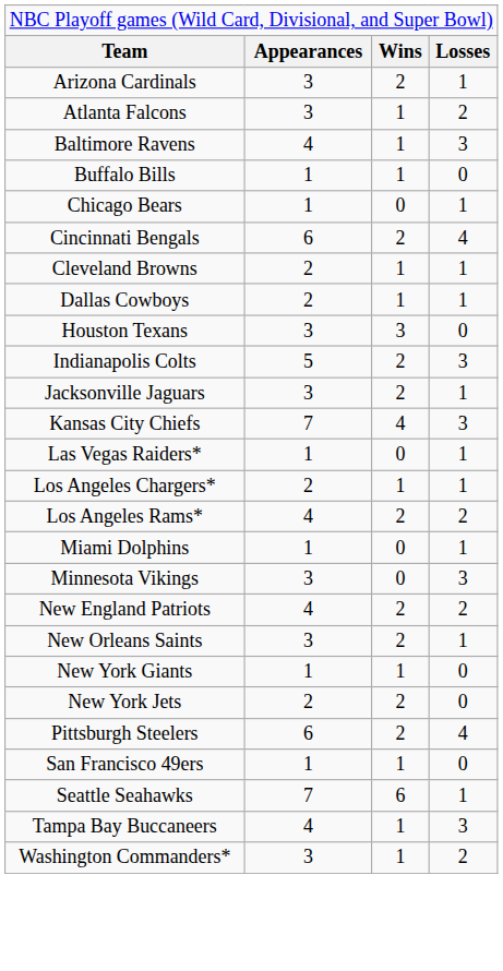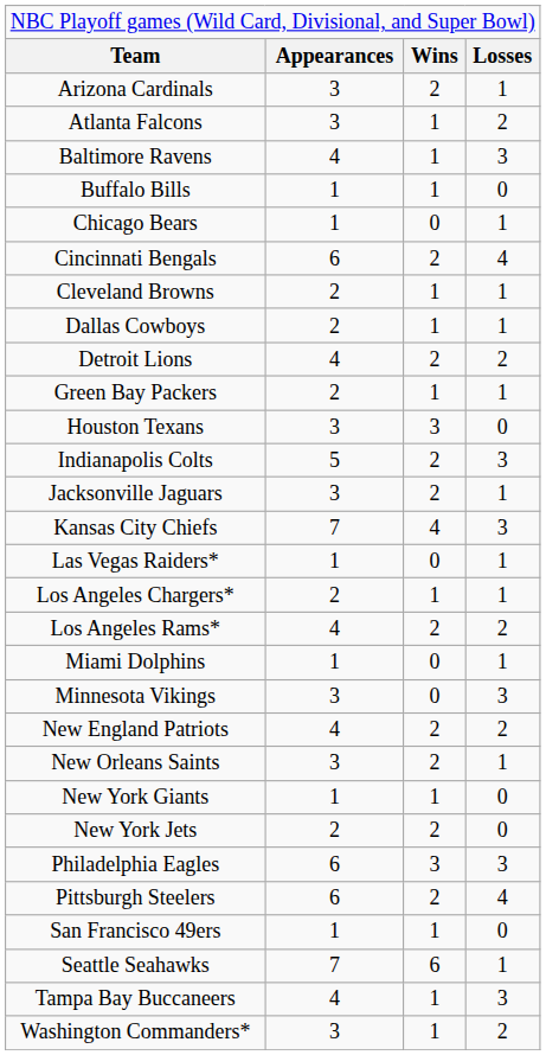 <table class="wikitable" style="text-align: center;">
 <tr>
 <td colspan="4"><a href='#'>NBC Playoff games (Wild Card, Divisional, and Super Bowl)</a></td>
 </tr>
 <tr>
 <th>Team</th>
 <th>Appearances</th>
 <th>Wins</th>
 <th>Losses</th>
 </tr>
 <tr>
 <td>Arizona Cardinals</td>
 <td>3</td>
 <td>2</td>
 <td>1</td>
 </tr>
 <tr>
 <td>Atlanta Falcons</td>
 <td>3</td>
 <td>1</td>
 <td>2</td>
 </tr>
 <tr>
 <td>Baltimore Ravens</td>
 <td>4</td>
 <td>1</td>
 <td>3</td>
 </tr>
 <tr>
 <td>Buffalo Bills</td>
 <td>1</td>
 <td>1</td>
 <td>0</td>
 </tr>
 <tr>
 <td>Chicago Bears</td>
 <td>1</td>
 <td>0</td>
 <td>1</td>
 </tr>
 <tr>
 <td>Cincinnati Bengals</td>
 <td>6</td>
 <td>2</td>
 <td>4</td>
 </tr>
 <tr>
 <td>Cleveland Browns</td>
 <td>2</td>
 <td>1</td>
 <td>1</td>
 </tr>
 <tr>
 <td>Dallas Cowboys</td>
+<td>2</td>
+<td>1</td>
+<td>1</td>
+</tr>
+<tr>
+<td>Detroit Lions</td>
+<td>4</td>
+<td>2</td>
+<td>2</td>
+</tr>
+<tr>
+<td>Green Bay Packers</td>
 <td>2</td>
 <td>1</td>
 <td>1</td>
 </tr>
 <tr>
 <td>Houston Texans</td>
 <td>3</td>
 <td>3</td>
 <td>0</td>
 </tr>
 <tr>
 <td>Indianapolis Colts</td>
 <td>5</td>
 <td>2</td>
 <td>3</td>
 </tr>
 <tr>
 <td>Jacksonville Jaguars</td>
 <td>3</td>
 <td>2</td>
 <td>1</td>
 </tr>
 <tr>
 <td>Kansas City Chiefs</td>
 <td>7</td>
 <td>4</td>
 <td>3</td>
 </tr>
 <tr>
 <td>Las Vegas Raiders*</td>
 <td>1</td>
 <td>0</td>
 <td>1</td>
 </tr>
 <tr>
 <td>Los Angeles Chargers*</td>
 <td>2</td>
 <td>1</td>
 <td>1</td>
 </tr>
 <tr>
 <td>Los Angeles Rams*</td>
 <td>4</td>
 <td>2</td>
 <td>2</td>
 </tr>
 <tr>
 <td>Miami Dolphins</td>
 <td>1</td>
 <td>0</td>
 <td>1</td>
 </tr>
 <tr>
 <td>Minnesota Vikings</td>
 <td>3</td>
 <td>0</td>
 <td>3</td>
 </tr>
 <tr>
 <td>New England Patriots</td>
 <td>4</td>
 <td>2</td>
 <td>2</td>
 </tr>
 <tr>
 <td>New Orleans Saints</td>
 <td>3</td>
 <td>2</td>
 <td>1</td>
 </tr>
 <tr>
 <td>New York Giants</td>
 <td>1</td>
 <td>1</td>
 <td>0</td>
 </tr>
 <tr>
 <td>New York Jets</td>
 <td>2</td>
 <td>2</td>
 <td>0</td>
 </tr>
 <tr>
+<td>Philadelphia Eagles</td>
+<td>6</td>
+<td>3</td>
+<td>3</td>
+</tr>
+<tr>
 <td>Pittsburgh Steelers</td>
 <td>6</td>
 <td>2</td>
 <td>4</td>
 </tr>
 <tr>
 <td>San Francisco 49ers</td>
 <td>1</td>
 <td>1</td>
 <td>0</td>
 </tr>
 <tr>
 <td>Seattle Seahawks</td>
 <td>7</td>
 <td>6</td>
 <td>1</td>
 </tr>
 <tr>
 <td>Tampa Bay Buccaneers</td>
 <td>4</td>
 <td>1</td>
 <td>3</td>
 </tr>
 <tr>
 <td>Washington Commanders*</td>
 <td>3</td>
 <td>1</td>
 <td>2</td>
 </tr>
 <tr>
 </tr>
 </table>
